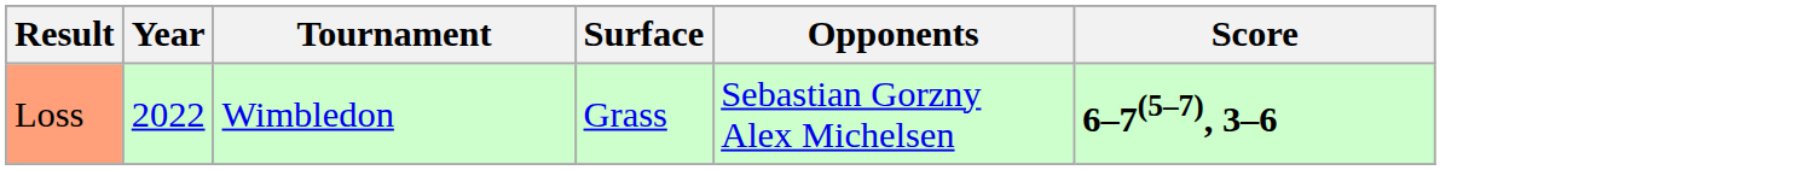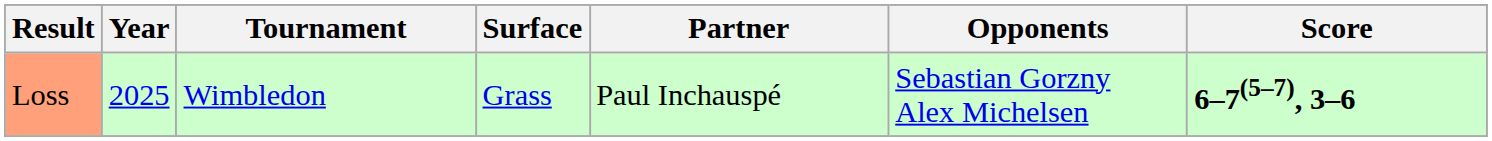 <table class="wikitable">
 <tr>
 <th>Result</th>
 <th>Year</th>
 <th width=150>Tournament</th>
 <th>Surface</th>
+<th width=150>Partner</th>
 <th width=150>Opponents</th>
 <th width=150>Score</th>
 </tr>
 <tr style="background:#ccffcc;">
 <td bgcolor=ffa07a>Loss</td>
-<td><a href='#'>2022</a></td>
+<td><a href='#'>2025</a></td>
 <td><a href='#'>Wimbledon</a></td>
 <td><a href='#'>Grass</a></td>
+<td> Paul Inchauspé</td>
 <td> <a href='#'>Sebastian Gorzny</a><br> <a href='#'>Alex Michelsen</a></td>
 <td><strong>6–7<sup>(5–7)</sup>, 3–6</strong></td>
 </tr>
 </table>
